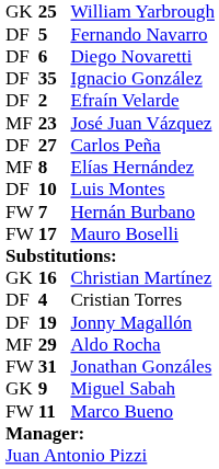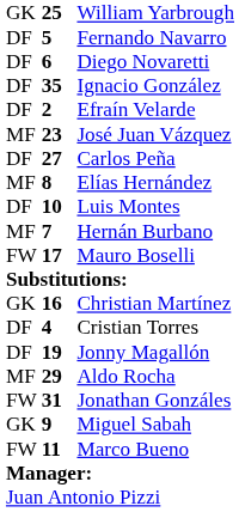 <table style="font-size:90%" cellspacing=0 cellpadding=0 align=center>
 <tr>
 <th width=25></th>
 <th width=25></th>
 </tr>
 <tr>
 <td>GK</td>
 <td><strong>25</strong></td>
 <td> <a href='#'>William Yarbrough</a></td>
 </tr>
 <tr>
 <td>DF</td>
 <td><strong>5</strong></td>
 <td> <a href='#'>Fernando Navarro</a></td>
 <td></td>
 <td></td>
 </tr>
 <tr>
 <td>DF</td>
 <td><strong>6</strong></td>
 <td> <a href='#'>Diego Novaretti</a></td>
 <td></td>
 <td></td>
 </tr>
 <tr>
 <td>DF</td>
 <td><strong>35</strong></td>
 <td> <a href='#'>Ignacio González</a></td>
 </tr>
 <tr>
 <td>DF</td>
 <td><strong>2</strong></td>
 <td> <a href='#'>Efraín Velarde</a></td>
 </tr>
 <tr>
 <td>MF</td>
 <td><strong>23</strong></td>
 <td> <a href='#'>José Juan Vázquez</a></td>
 </tr>
 <tr>
 <td>DF</td>
 <td><strong>27</strong></td>
 <td> <a href='#'>Carlos Peña</a></td>
 </tr>
 <tr>
 <td>MF</td>
 <td><strong>8</strong></td>
 <td> <a href='#'>Elías Hernández</a></td>
 <td></td>
 <td></td>
 </tr>
 <tr>
 <td>DF</td>
 <td><strong>10</strong></td>
 <td> <a href='#'>Luis Montes</a></td>
 </tr>
 <tr>
-<td>FW</td>
+<td>MF</td>
 <td><strong>7</strong></td>
 <td> <a href='#'>Hernán Burbano</a></td>
 </tr>
 <tr>
 <td>FW</td>
 <td><strong>17</strong></td>
 <td> <a href='#'>Mauro Boselli</a></td>
 </tr>
 <tr>
 <td colspan=3><strong>Substitutions:</strong></td>
 </tr>
 <tr>
 <td>GK</td>
 <td><strong>16</strong></td>
 <td> <a href='#'>Christian Martínez</a></td>
 </tr>
 <tr>
 <td>DF</td>
 <td><strong>4</strong></td>
 <td> Cristian Torres</td>
 </tr>
 <tr>
 <td>DF</td>
 <td><strong>19</strong></td>
 <td> <a href='#'>Jonny Magallón</a></td>
 <td></td>
 <td></td>
 </tr>
 <tr>
 <td>MF</td>
 <td><strong>29</strong></td>
 <td> <a href='#'>Aldo Rocha</a></td>
 </tr>
 <tr>
 <td>FW</td>
 <td><strong>31</strong></td>
 <td> <a href='#'>Jonathan Gonzáles</a></td>
 <td></td>
 <td></td>
 </tr>
 <tr>
 <td>GK</td>
 <td><strong>9</strong></td>
 <td> <a href='#'>Miguel Sabah</a></td>
 <td></td>
 <td></td>
 </tr>
 <tr>
 <td>FW</td>
 <td><strong>11</strong></td>
 <td> <a href='#'>Marco Bueno</a></td>
 </tr>
 <tr>
 <td colspan=3><strong>Manager:</strong></td>
 </tr>
 <tr>
 <td colspan=4> <a href='#'>Juan Antonio Pizzi</a></td>
 </tr>
 </table>
